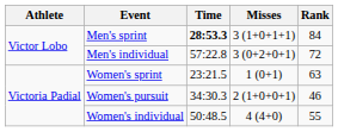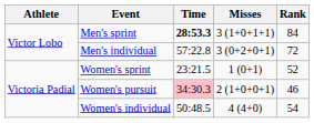 <table class="wikitable" style="font-size:90%">
 <tr>
 <th>Athlete</th>
 <th>Event</th>
 <th>Time</th>
 <th>Misses</th>
 <th>Rank</th>
 </tr>
 <tr align=center>
 <td align=left rowspan=2><a href='#'>Victor Lobo</a></td>
 <td align=left><a href='#'>Men's sprint</a></td>
 <td><strong>28:53.3</strong></td>
 <td>3 (1+0+1+1)</td>
 <td>84</td>
 </tr>
 <tr align=center>
 <td align=left><a href='#'>Men's individual</a></td>
 <td>57:22.8</td>
 <td>3 (0+2+0+1)</td>
 <td>72</td>
 </tr>
 <tr align=center>
 <td align=left rowspan=3><a href='#'>Victoria Padial</a></td>
 <td align=left><a href='#'>Women's sprint</a></td>
 <td>23:21.5</td>
 <td>1 (0+1)</td>
-<td>63</td>
+<td>52</td>
 </tr>
 <tr align=center>
 <td align=left><a href='#'>Women's pursuit</a></td>
-<td>34:30.3</td>
+<td style="background: pink;">34:30.3</td>
 <td>2 (1+0+0+1)</td>
 <td>46</td>
 </tr>
 <tr align=center>
 <td align=left><a href='#'>Women's individual</a></td>
 <td>50:48.5</td>
 <td>4 (4+0)</td>
-<td>55</td>
+<td>54</td>
 </tr>
 </table>
